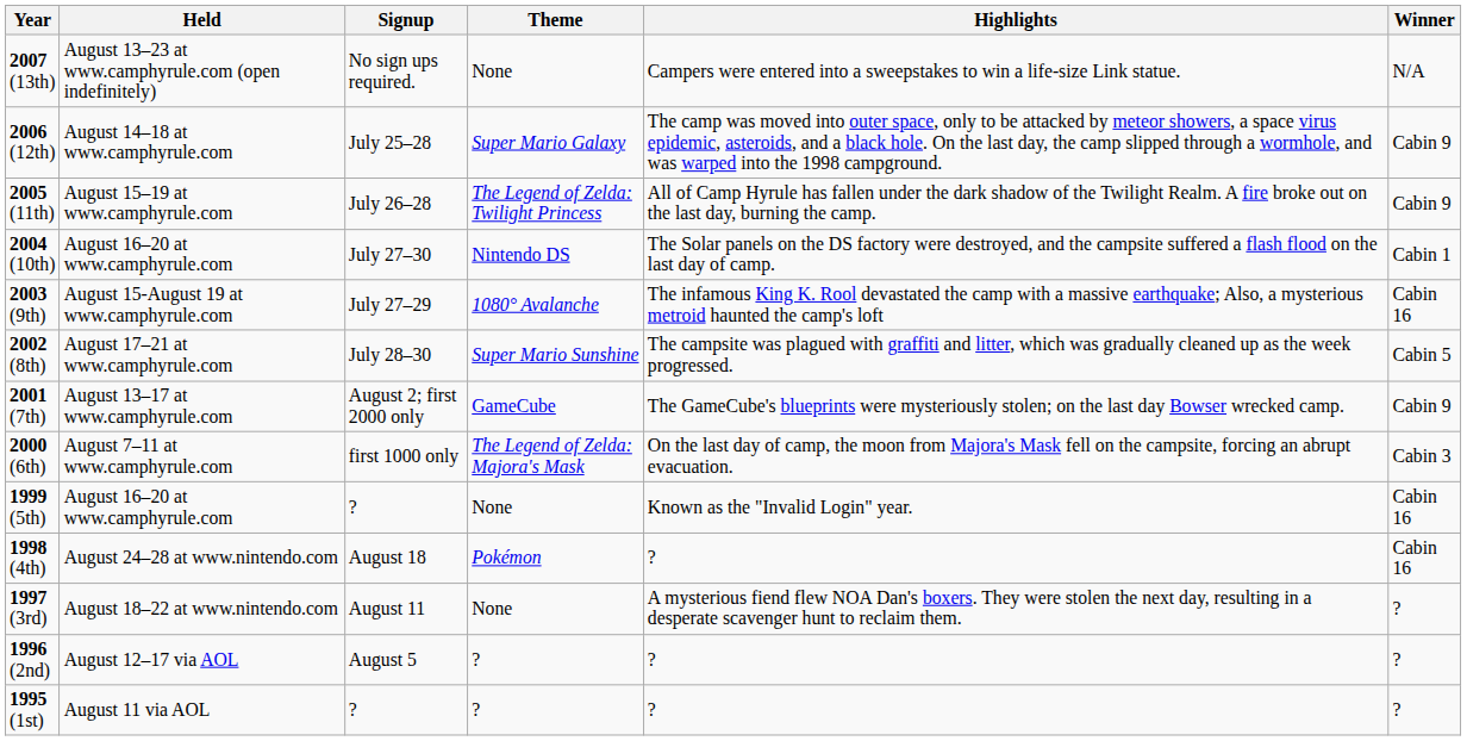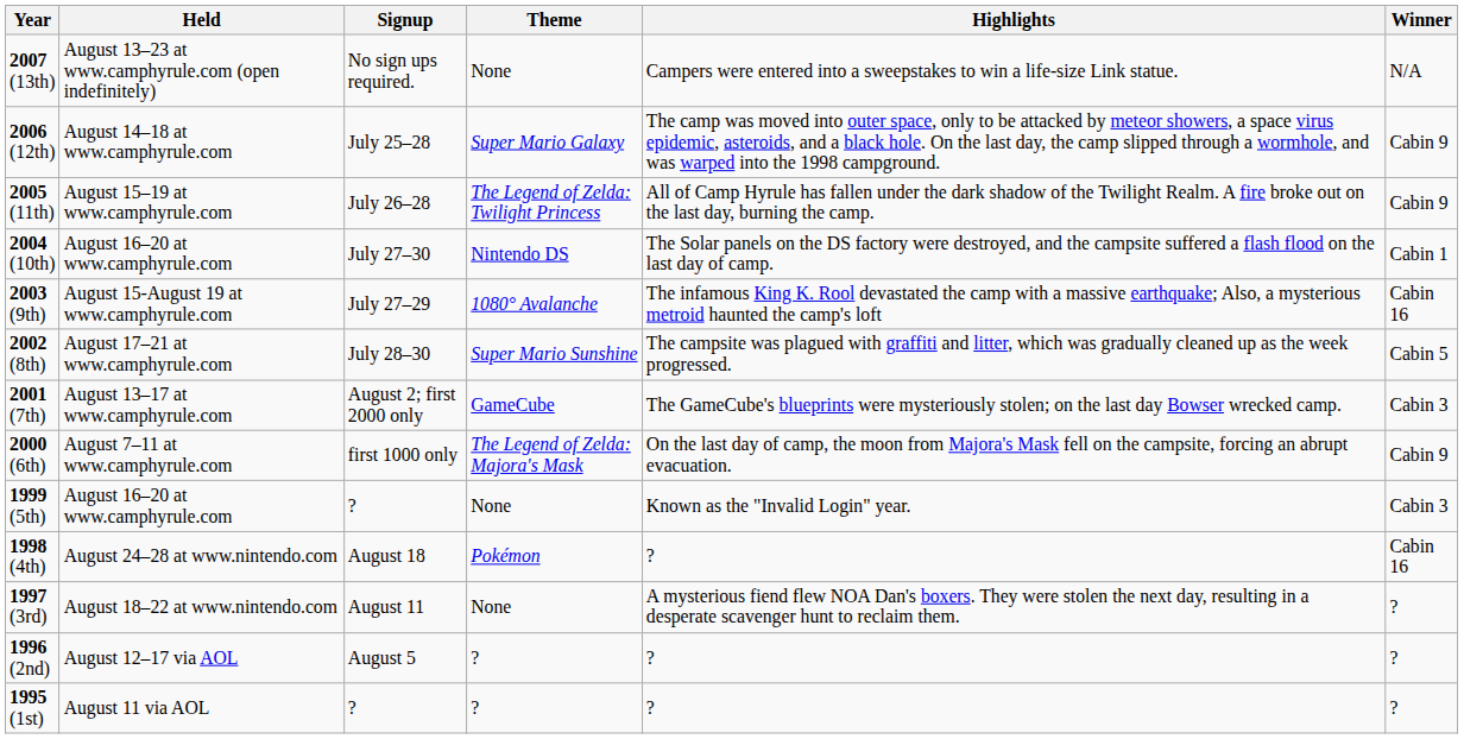 <table class="wikitable">
 <tr>
 <th>Year</th>
 <th>Held</th>
 <th>Signup</th>
 <th>Theme</th>
 <th>Highlights</th>
 <th>Winner<br></th>
 </tr>
 <tr>
 <td><strong>2007</strong><br>(13th)</td>
 <td>August 13–23 at www.camphyrule.com (open indefinitely)</td>
 <td>No sign ups required.</td>
 <td>None</td>
 <td>Campers were entered into a sweepstakes to win a life-size Link statue.</td>
 <td>N/A</td>
 </tr>
 <tr>
 <td><strong>2006</strong><br>(12th)</td>
 <td>August 14–18 at www.camphyrule.com</td>
 <td>July 25–28</td>
 <td><em><a href='#'>Super Mario Galaxy</a></em></td>
 <td>The camp was moved into <a href='#'>outer space</a>, only to be attacked by <a href='#'>meteor showers</a>, a space <a href='#'>virus</a> <a href='#'>epidemic</a>, <a href='#'>asteroids</a>, and a <a href='#'>black hole</a>.   On the last day, the camp slipped through a <a href='#'>wormhole</a>, and was <a href='#'>warped</a> into the 1998 campground.</td>
 <td>Cabin 9</td>
 </tr>
 <tr>
 <td><strong>2005</strong><br>(11th)</td>
 <td>August 15–19 at www.camphyrule.com</td>
 <td>July 26–28</td>
 <td><em><a href='#'>The Legend of Zelda: Twilight Princess</a></em></td>
 <td>All of Camp Hyrule has fallen under the dark shadow of the Twilight Realm. A <a href='#'>fire</a> broke out on the last day, burning the camp.</td>
 <td>Cabin 9</td>
 </tr>
 <tr>
 <td><strong>2004</strong><br>(10th)</td>
 <td>August 16–20 at www.camphyrule.com</td>
 <td>July 27–30</td>
 <td><a href='#'>Nintendo DS</a></td>
 <td>The Solar panels on the DS factory were destroyed, and the campsite suffered a <a href='#'>flash flood</a> on the last day of camp. </td>
 <td>Cabin 1</td>
 </tr>
 <tr>
 <td><strong>2003</strong><br>(9th)</td>
 <td>August 15-August 19 at www.camphyrule.com</td>
 <td>July 27–29</td>
 <td><em><a href='#'>1080° Avalanche</a></em></td>
 <td>The infamous <a href='#'>King K. Rool</a> devastated the camp with a massive <a href='#'>earthquake</a>; Also, a mysterious <a href='#'>metroid</a> haunted the camp's loft </td>
 <td>Cabin 16</td>
 </tr>
 <tr>
 <td><strong>2002</strong><br>(8th)</td>
 <td>August 17–21 at www.camphyrule.com</td>
 <td>July 28–30</td>
 <td><em><a href='#'>Super Mario Sunshine</a></em></td>
 <td>The campsite was plagued with <a href='#'>graffiti</a> and <a href='#'>litter</a>, which was gradually cleaned up as the week progressed.</td>
 <td>Cabin 5</td>
 </tr>
 <tr>
 <td><strong>2001</strong><br>(7th)</td>
 <td>August 13–17 at www.camphyrule.com</td>
 <td>August 2; first 2000 only</td>
 <td><a href='#'>GameCube</a></td>
 <td>The GameCube's <a href='#'>blueprints</a> were mysteriously stolen; on the last day <a href='#'>Bowser</a> wrecked camp.  </td>
-<td>Cabin 9</td>
+<td>Cabin 3</td>
 </tr>
 <tr>
 <td><strong>2000</strong><br>(6th)</td>
 <td>August 7–11 at www.camphyrule.com</td>
 <td>first 1000 only</td>
 <td><em><a href='#'>The Legend of Zelda: Majora's Mask</a></em></td>
 <td>On the last day of camp, the moon from <a href='#'>Majora's Mask</a> fell on the campsite, forcing an abrupt evacuation.  </td>
-<td>Cabin 3</td>
+<td>Cabin 9</td>
 </tr>
 <tr>
 <td><strong>1999</strong><br>(5th)</td>
 <td>August 16–20 at www.camphyrule.com</td>
 <td>?</td>
 <td>None</td>
 <td>Known as the "Invalid Login" year.    </td>
-<td>Cabin 16</td>
+<td>Cabin 3</td>
 </tr>
 <tr>
 <td><strong>1998</strong><br>(4th)</td>
 <td>August 24–28 at www.nintendo.com</td>
 <td>August 18</td>
 <td><em><a href='#'>Pokémon</a></em></td>
 <td>?</td>
 <td>Cabin 16</td>
 </tr>
 <tr>
 <td><strong>1997</strong><br>(3rd)</td>
 <td>August 18–22 at www.nintendo.com</td>
 <td>August 11</td>
 <td>None</td>
 <td>A mysterious fiend flew NOA Dan's <a href='#'>boxers</a>. They were stolen the next day, resulting in a desperate scavenger hunt to reclaim them. </td>
 <td>?</td>
 </tr>
 <tr>
 <td><strong>1996</strong><br>(2nd)</td>
 <td>August 12–17 via <a href='#'>AOL</a></td>
 <td>August 5</td>
 <td>?</td>
 <td>?</td>
 <td>?</td>
 </tr>
 <tr>
 <td><strong>1995</strong><br>(1st)</td>
 <td>August 11 via AOL</td>
 <td>?</td>
 <td>?</td>
 <td>?</td>
 <td>?</td>
 </tr>
 </table>
